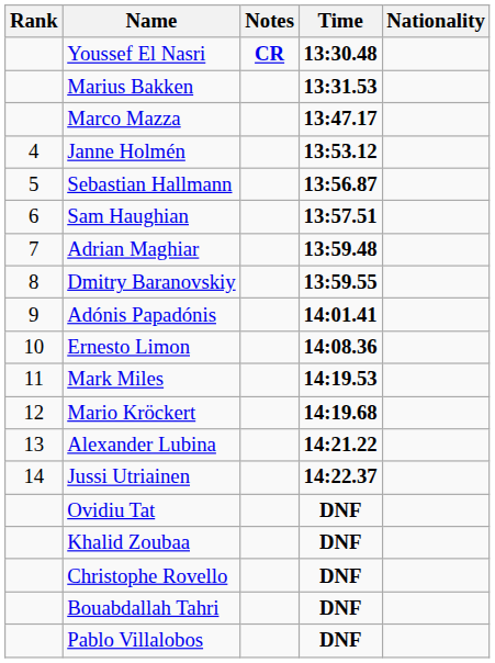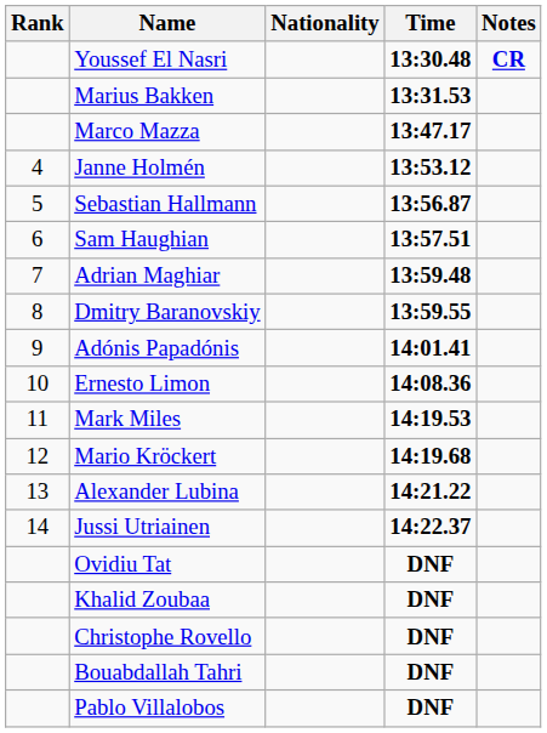 <table class="wikitable sortable" style="text-align:center">
 <tr>
 <th>Rank</th>
 <th>Name</th>
+<th>Nationality</th>
+<th>Time</th>
 <th>Notes</th>
-<th>Time</th>
-<th>Nationality</th>
 </tr>
 <tr>
 <td></td>
 <td align=left><a href='#'>Youssef El Nasri</a></td>
+<td align=left></td>
+<td><strong>13:30.48</strong></td>
 <td><strong><a href='#'>CR</a></strong></td>
-<td><strong>13:30.48</strong></td>
-<td align=left></td>
 </tr>
 <tr>
 <td></td>
 <td align=left><a href='#'>Marius Bakken</a></td>
+<td align=left></td>
+<td><strong>13:31.53</strong></td>
 <td></td>
-<td><strong>13:31.53</strong></td>
-<td align=left></td>
 </tr>
 <tr>
 <td></td>
 <td align=left><a href='#'>Marco Mazza</a></td>
+<td align=left></td>
+<td><strong>13:47.17</strong></td>
 <td></td>
-<td><strong>13:47.17</strong></td>
-<td align=left></td>
 </tr>
 <tr>
 <td>4</td>
 <td align=left><a href='#'>Janne Holmén</a></td>
+<td align=left></td>
+<td><strong>13:53.12</strong></td>
 <td></td>
-<td><strong>13:53.12</strong></td>
-<td align=left></td>
 </tr>
 <tr>
 <td>5</td>
 <td align=left><a href='#'>Sebastian Hallmann</a></td>
+<td align=left></td>
+<td><strong>13:56.87</strong></td>
 <td></td>
-<td><strong>13:56.87</strong></td>
-<td align=left></td>
 </tr>
 <tr>
 <td>6</td>
 <td align=left><a href='#'>Sam Haughian</a></td>
+<td align=left></td>
+<td><strong>13:57.51</strong></td>
 <td></td>
-<td><strong>13:57.51</strong></td>
-<td align=left></td>
 </tr>
 <tr>
 <td>7</td>
 <td align=left><a href='#'>Adrian Maghiar</a></td>
+<td align=left></td>
+<td><strong>13:59.48</strong></td>
 <td></td>
-<td><strong>13:59.48</strong></td>
-<td align=left></td>
 </tr>
 <tr>
 <td>8</td>
 <td align=left><a href='#'>Dmitry Baranovskiy</a></td>
+<td align=left></td>
+<td><strong>13:59.55</strong></td>
 <td></td>
-<td><strong>13:59.55</strong></td>
-<td align=left></td>
 </tr>
 <tr>
 <td>9</td>
 <td align=left><a href='#'>Adónis Papadónis</a></td>
+<td align=left></td>
+<td><strong>14:01.41</strong></td>
 <td></td>
-<td><strong>14:01.41</strong></td>
-<td align=left></td>
 </tr>
 <tr>
 <td>10</td>
 <td align=left><a href='#'>Ernesto Limon</a></td>
+<td align=left></td>
+<td><strong>14:08.36</strong></td>
 <td></td>
-<td><strong>14:08.36</strong></td>
-<td align=left></td>
 </tr>
 <tr>
 <td>11</td>
 <td align=left><a href='#'>Mark Miles</a></td>
+<td align=left></td>
+<td><strong>14:19.53</strong></td>
 <td></td>
-<td><strong>14:19.53</strong></td>
-<td align=left></td>
 </tr>
 <tr>
 <td>12</td>
 <td align=left><a href='#'>Mario Kröckert</a></td>
+<td align=left></td>
+<td><strong>14:19.68</strong></td>
 <td></td>
-<td><strong>14:19.68</strong></td>
-<td align=left></td>
 </tr>
 <tr>
 <td>13</td>
 <td align=left><a href='#'>Alexander Lubina</a></td>
+<td align=left></td>
+<td><strong>14:21.22</strong></td>
 <td></td>
-<td><strong>14:21.22</strong></td>
-<td align=left></td>
 </tr>
 <tr>
 <td>14</td>
 <td align=left><a href='#'>Jussi Utriainen</a></td>
+<td align=left></td>
+<td><strong>14:22.37</strong></td>
 <td></td>
-<td><strong>14:22.37</strong></td>
-<td align=left></td>
 </tr>
 <tr>
 <td></td>
 <td align=left><a href='#'>Ovidiu Tat</a></td>
+<td align=left></td>
+<td><strong>DNF</strong></td>
 <td></td>
-<td><strong>DNF</strong></td>
-<td align=left></td>
 </tr>
 <tr>
 <td></td>
 <td align=left><a href='#'>Khalid Zoubaa</a></td>
+<td align=left></td>
+<td><strong>DNF</strong></td>
 <td></td>
-<td><strong>DNF</strong></td>
-<td align=left></td>
 </tr>
 <tr>
 <td></td>
 <td align=left><a href='#'>Christophe Rovello</a></td>
+<td align=left></td>
+<td><strong>DNF</strong></td>
 <td></td>
-<td><strong>DNF</strong></td>
-<td align=left></td>
 </tr>
 <tr>
 <td></td>
 <td align=left><a href='#'>Bouabdallah Tahri</a></td>
+<td align=left></td>
+<td><strong>DNF</strong></td>
 <td></td>
-<td><strong>DNF</strong></td>
-<td align=left></td>
 </tr>
 <tr>
 <td></td>
 <td align=left><a href='#'>Pablo Villalobos</a></td>
+<td align=left></td>
+<td><strong>DNF</strong></td>
 <td></td>
-<td><strong>DNF</strong></td>
-<td align=left></td>
 </tr>
 </table>
